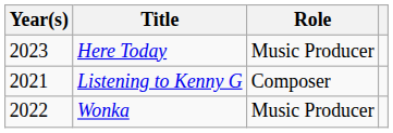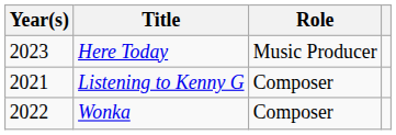 <table class="wikitable sortable">
 <tr>
 <th>Year(s)</th>
 <th>Title</th>
 <th>Role</th>
 <th class="unsortable"></th>
 </tr>
 <tr>
 <td>2023</td>
 <td><a href='#'><em>Here Today</em></a></td>
 <td>Music Producer</td>
 <td></td>
 </tr>
 <tr>
 <td>2021</td>
 <td><em><a href='#'>Listening to Kenny G</a></em></td>
 <td>Composer</td>
 </tr>
 <tr>
 <td>2022</td>
 <td><em><a href='#'>Wonka</a></em></td>
-<td>Music Producer</td>
+<td>Composer</td>
 <td></td>
 </tr>
 </table>
